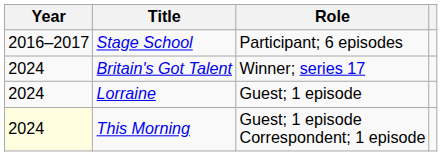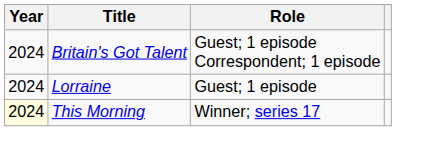 <table class="wikitable plainrowheaders sortable">
 <tr>
 <th>Year</th>
 <th>Title</th>
 <th>Role</th>
 <th class="unsortable"></th>
 </tr>
 <tr>
-<td>2016–2017</td>
-<td><em><a href='#'>Stage School</a></em></td>
-<td>Participant; 6 episodes</td>
-<td align="center"></td>
-</tr>
-<tr>
 <td>2024</td>
 <td><em><a href='#'>Britain's Got Talent</a></em></td>
-<td>Winner; <a href='#'>series 17</a></td>
+<td>Guest; 1 episode<br>Correspondent; 1 episode</td>
 <td align="center"></td>
 </tr>
 <tr>
 <td>2024</td>
 <td><em><a href='#'>Lorraine</a></em></td>
 <td>Guest; 1 episode</td>
 <td align="center"></td>
 </tr>
 <tr>
 <td style="background: lightyellow;">2024</td>
 <td><em><a href='#'>This Morning</a></em></td>
-<td>Guest; 1 episode<br>Correspondent; 1 episode</td>
+<td>Winner; <a href='#'>series 17</a></td>
 <td align="center"></td>
 </tr>
 </table>
